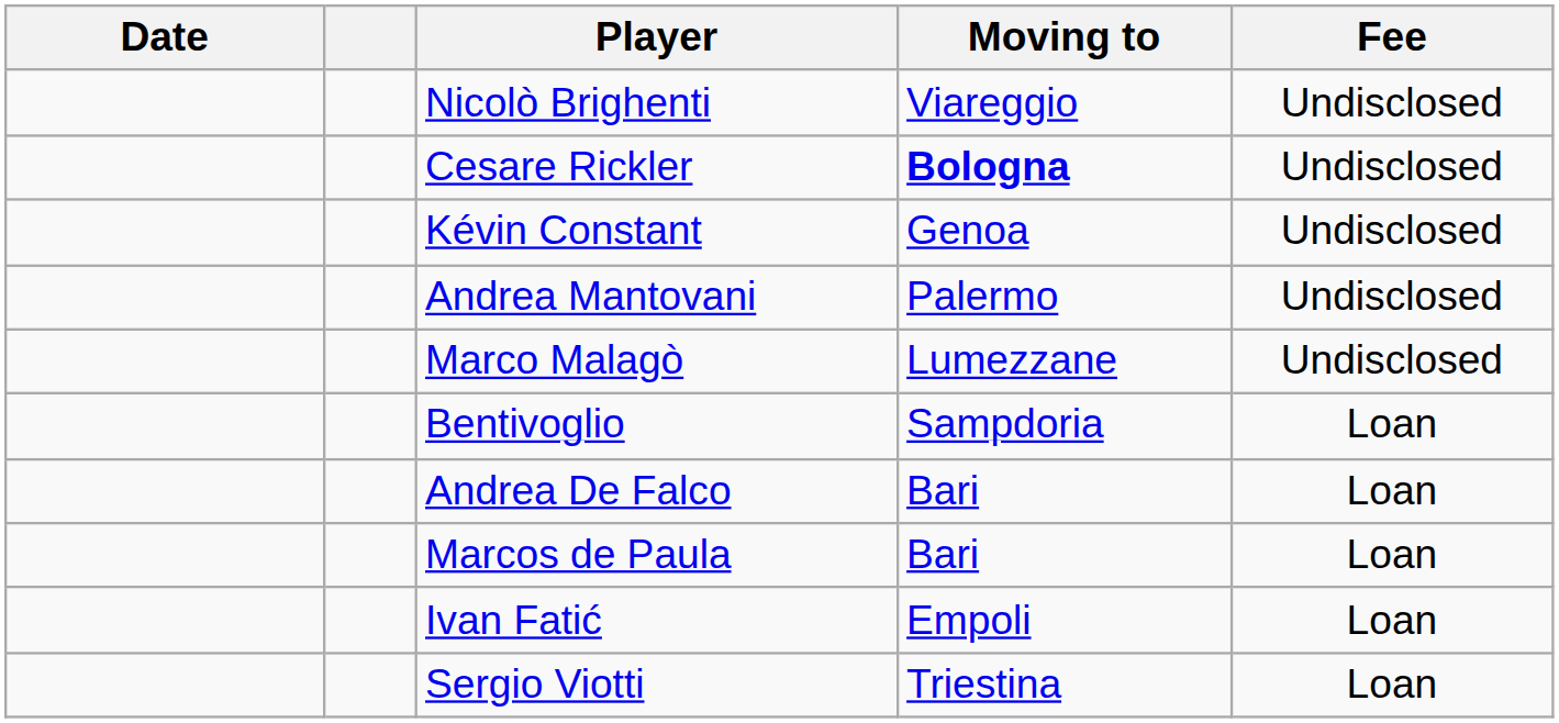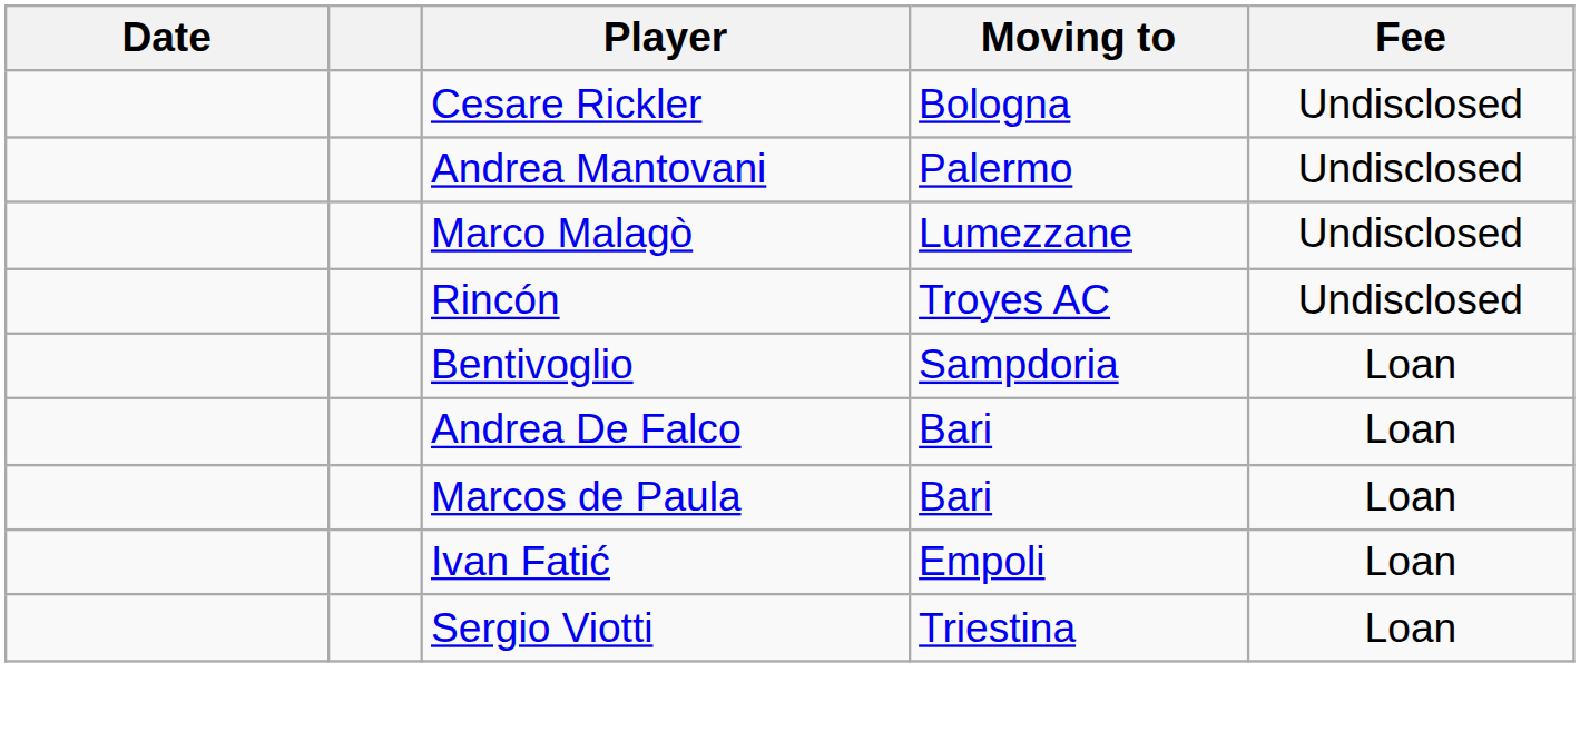 <table class="wikitable sortable">
 <tr>
 <th style="width:120px;">Date</th>
 <th style="width:30px;"></th>
 <th style="width:185px;">Player</th>
 <th style="width:125px;">Moving to</th>
 <th style="width:120px;" class="unsortable">Fee</th>
 </tr>
 <tr>
 <td></td>
 <td align=center></td>
-<td> <a href='#'>Nicolò Brighenti</a></td>
-<td> <a href='#'>Viareggio</a></td>
-<td align=center>Undisclosed</td>
-</tr>
-<tr>
-<td></td>
-<td align=center></td>
 <td> <a href='#'>Cesare Rickler</a></td>
-<td><strong> <a href='#'>Bologna</a></strong></td>
-<td align=center>Undisclosed</td>
-</tr>
-<tr>
-<td></td>
-<td align=center></td>
-<td> <a href='#'>Kévin Constant</a></td>
-<td> <a href='#'>Genoa</a></td>
+<td> <a href='#'>Bologna</a></td>
 <td align=center>Undisclosed</td>
 </tr>
 <tr>
 <td></td>
 <td align=center></td>
 <td> <a href='#'>Andrea Mantovani</a></td>
 <td> <a href='#'>Palermo</a></td>
 <td align=center>Undisclosed</td>
 </tr>
 <tr>
 <td></td>
 <td align=center></td>
 <td> <a href='#'>Marco Malagò</a></td>
 <td> <a href='#'>Lumezzane</a></td>
+<td align=center>Undisclosed</td>
+</tr>
+<tr>
+<td></td>
+<td align=center></td>
+<td> <a href='#'>Rincón</a></td>
+<td> <a href='#'>Troyes AC</a></td>
 <td align=center>Undisclosed</td>
 </tr>
 <tr>
 <td></td>
 <td align=center></td>
 <td> <a href='#'>Bentivoglio</a></td>
 <td> <a href='#'>Sampdoria</a></td>
 <td align=center>Loan</td>
 </tr>
 <tr>
 <td></td>
 <td align=center></td>
 <td> <a href='#'>Andrea De Falco</a></td>
 <td> <a href='#'>Bari</a></td>
 <td align=center>Loan</td>
 </tr>
 <tr>
 <td></td>
 <td align=center></td>
 <td> <a href='#'>Marcos de Paula</a></td>
 <td> <a href='#'>Bari</a></td>
 <td align=center>Loan</td>
 </tr>
 <tr>
 <td></td>
 <td align=center></td>
 <td> <a href='#'>Ivan Fatić</a></td>
 <td> <a href='#'>Empoli</a></td>
 <td align=center>Loan</td>
 </tr>
 <tr>
 <td></td>
 <td align=center></td>
 <td> <a href='#'>Sergio Viotti</a></td>
 <td> <a href='#'>Triestina</a></td>
 <td align=center>Loan</td>
 </tr>
 </table>
